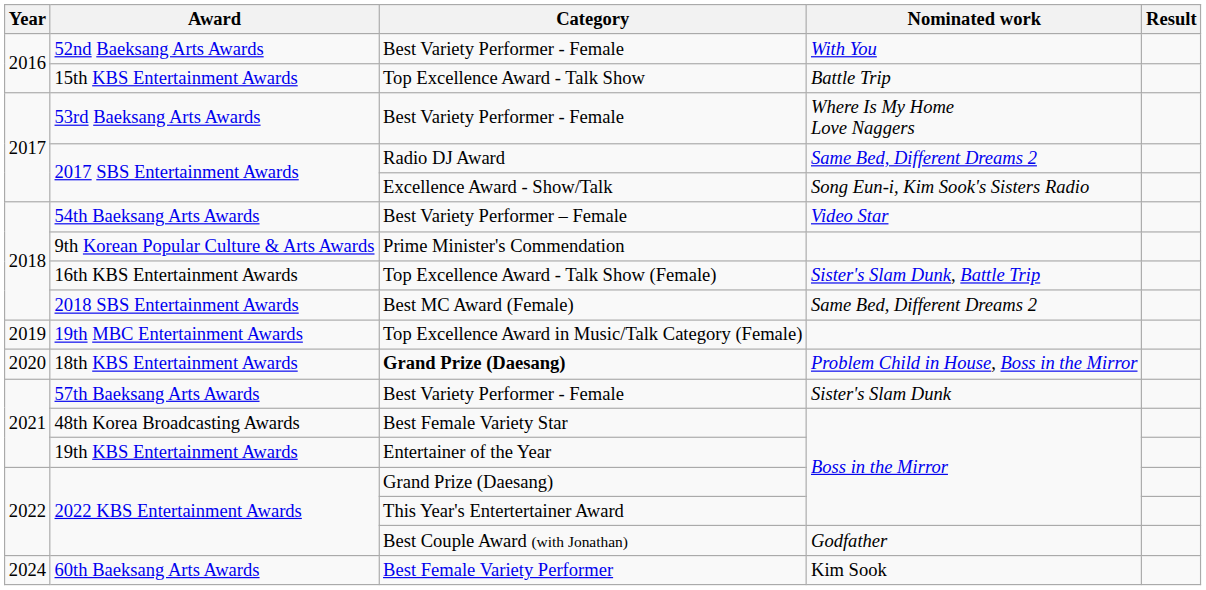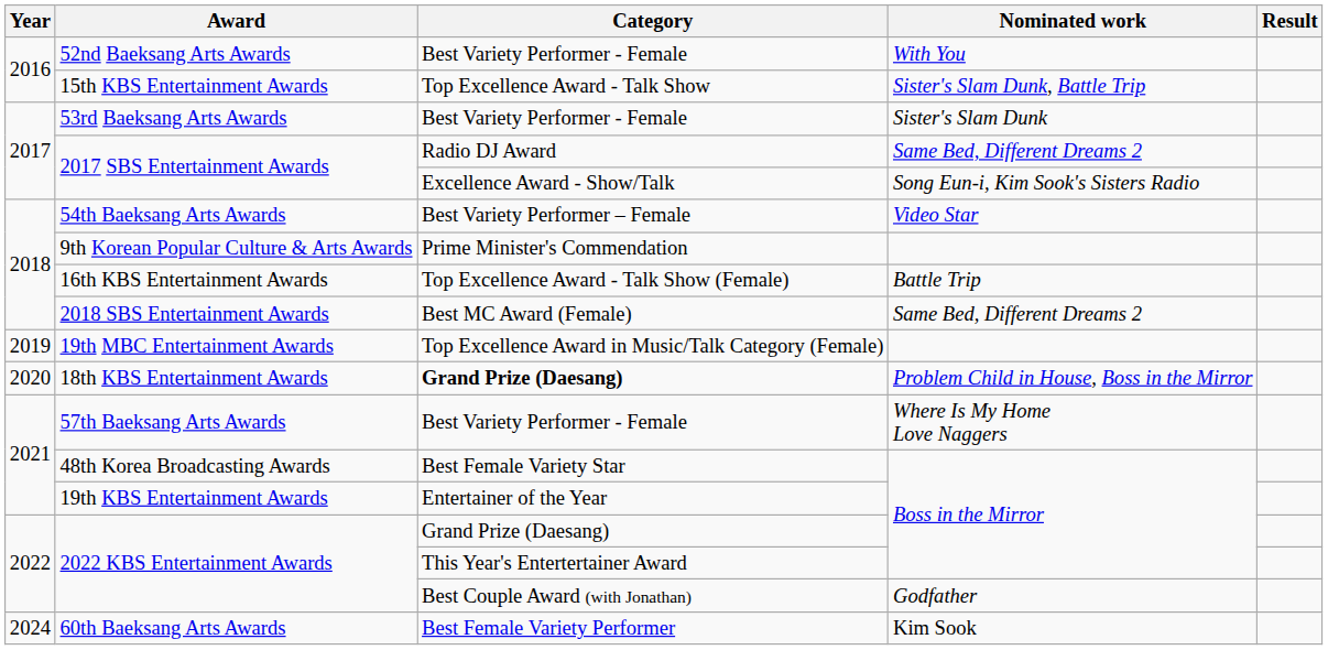 <table class="wikitable">
 <tr>
 <th>Year</th>
 <th>Award</th>
 <th>Category</th>
 <th>Nominated work</th>
 <th>Result</th>
 </tr>
 <tr>
 <td rowspan=2>2016</td>
 <td><a href='#'>52nd</a> <a href='#'>Baeksang Arts Awards</a></td>
 <td>Best Variety Performer - Female</td>
 <td><em><a href='#'>With You</a></em></td>
 <td></td>
 </tr>
 <tr>
 <td>15th <a href='#'>KBS Entertainment Awards</a></td>
 <td>Top Excellence Award - Talk Show</td>
-<td><em>Battle Trip</em></td>
+<td><em><a href='#'>Sister's Slam Dunk</a></em>, <em><a href='#'>Battle Trip</a></em></td>
 <td></td>
 </tr>
 <tr>
 <td rowspan=3>2017</td>
 <td><a href='#'>53rd</a> <a href='#'>Baeksang Arts Awards</a></td>
 <td>Best Variety Performer - Female</td>
-<td><em>Where Is My Home</em> <br><em> Love Naggers</em></td>
+<td><em>Sister's Slam Dunk</em></td>
 <td></td>
 </tr>
 <tr>
 <td rowspan=2><a href='#'>2017</a> <a href='#'>SBS Entertainment Awards</a></td>
 <td>Radio DJ Award</td>
 <td><em><a href='#'>Same Bed, Different Dreams 2</a></em></td>
 <td></td>
 </tr>
 <tr>
 <td>Excellence Award - Show/Talk</td>
 <td><em>Song Eun-i, Kim Sook's Sisters Radio</em></td>
 <td></td>
 </tr>
 <tr>
 <td rowspan=4>2018</td>
 <td><a href='#'>54th Baeksang Arts Awards</a></td>
 <td>Best Variety Performer – Female</td>
 <td><em><a href='#'>Video Star</a></em></td>
 <td></td>
 </tr>
 <tr>
 <td>9th <a href='#'>Korean Popular Culture & Arts Awards</a></td>
 <td>Prime Minister's Commendation</td>
 <td></td>
 <td></td>
 </tr>
 <tr>
 <td>16th KBS Entertainment Awards</td>
 <td>Top Excellence Award - Talk Show (Female)</td>
-<td><em><a href='#'>Sister's Slam Dunk</a></em>, <em><a href='#'>Battle Trip</a></em></td>
+<td><em>Battle Trip</em></td>
 <td></td>
 </tr>
 <tr>
 <td><a href='#'>2018 SBS Entertainment Awards</a></td>
 <td>Best MC Award (Female)</td>
 <td><em>Same Bed, Different Dreams 2</em></td>
 <td></td>
 </tr>
 <tr>
 <td>2019</td>
 <td><a href='#'>19th</a> <a href='#'>MBC Entertainment Awards</a></td>
 <td>Top Excellence Award in Music/Talk Category (Female)</td>
 <td><em></em></td>
 <td></td>
 </tr>
 <tr>
 <td>2020</td>
 <td>18th <a href='#'>KBS Entertainment Awards</a></td>
 <td><strong>Grand Prize (Daesang)</strong></td>
 <td><em><a href='#'>Problem Child in House</a></em>, <em><a href='#'>Boss in the Mirror</a></em></td>
 <td></td>
 </tr>
 <tr>
 <td rowspan=3>2021</td>
 <td><a href='#'>57th Baeksang Arts Awards</a></td>
 <td>Best Variety Performer - Female</td>
-<td><em>Sister's Slam Dunk</em></td>
+<td><em>Where Is My Home</em> <br><em> Love Naggers</em></td>
 <td></td>
 </tr>
 <tr>
 <td>48th Korea Broadcasting Awards</td>
 <td>Best Female Variety Star</td>
 <td rowspan=4><em><a href='#'>Boss in the Mirror</a></em></td>
 <td></td>
 </tr>
 <tr>
 <td>19th <a href='#'>KBS Entertainment Awards</a></td>
 <td>Entertainer of the Year</td>
 <td></td>
 </tr>
 <tr>
 <td rowspan="3">2022</td>
 <td rowspan="3"><a href='#'>2022 KBS Entertainment Awards</a></td>
 <td>Grand Prize (Daesang)</td>
 <td></td>
 </tr>
 <tr>
 <td>This Year's Entertertainer Award</td>
 <td></td>
 </tr>
 <tr>
 <td>Best Couple Award <small>(with Jonathan)</small></td>
 <td><em>Godfather</em></td>
 <td></td>
 </tr>
 <tr>
 <td>2024</td>
 <td><a href='#'>60th Baeksang Arts Awards</a></td>
 <td><a href='#'>Best Female Variety Performer</a></td>
 <td rowspan="2">Kim Sook</td>
 <td></td>
 </tr>
 </table>
